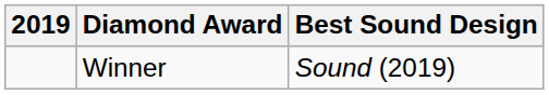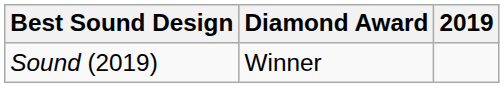 <table class="wikitable">
 <tr>
+<th>Best Sound Design</th>
+<th>Diamond Award</th>
 <th>2019</th>
-<th>Diamond Award</th>
-<th>Best Sound Design</th>
 </tr>
 <tr>
+<td><em>Sound</em> (2019)</td>
+<td>Winner</td>
 <td></td>
-<td>Winner</td>
-<td><em>Sound</em> (2019)</td>
 </tr>
 </table>
